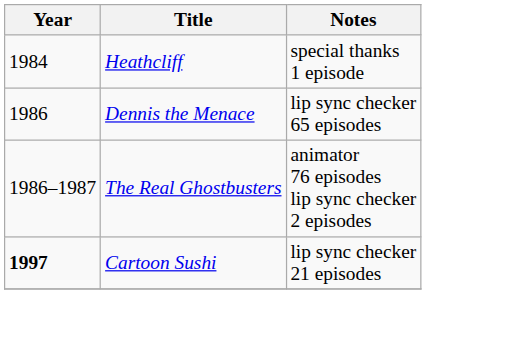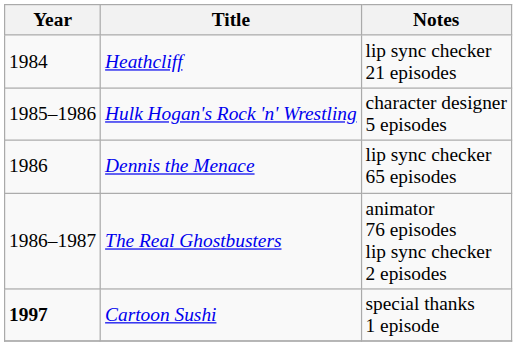 <table class="wikitable sortable">
 <tr>
 <th>Year</th>
 <th>Title</th>
 <th>Notes</th>
 </tr>
 <tr>
 <td>1984</td>
 <td><em><a href='#'>Heathcliff</a></em></td>
-<td>special thanks<br>1 episode</td>
+<td>lip sync checker<br>21 episodes</td>
+</tr>
+<tr>
+<td>1985–1986</td>
+<td><em><a href='#'>Hulk Hogan's Rock 'n' Wrestling</a></em></td>
+<td>character designer<br>5 episodes</td>
 </tr>
 <tr>
 <td>1986</td>
 <td><em><a href='#'>Dennis the Menace</a></em></td>
 <td>lip sync checker<br>65 episodes</td>
 </tr>
 <tr>
 <td>1986–1987</td>
 <td><em><a href='#'>The Real Ghostbusters</a></em></td>
 <td>animator<br>76 episodes<br>lip sync checker<br>2 episodes</td>
 </tr>
 <tr>
 <td><strong>1997</strong></td>
 <td><em><a href='#'>Cartoon Sushi</a></em></td>
-<td>lip sync checker<br>21 episodes</td>
+<td>special thanks<br>1 episode</td>
 </tr>
 <tr>
 </tr>
 </table>
